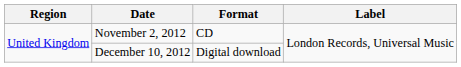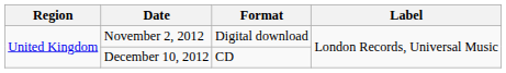 <table class="wikitable">
 <tr>
 <th>Region</th>
 <th>Date</th>
 <th>Format</th>
 <th>Label</th>
 </tr>
 <tr>
 <td rowspan="2"><a href='#'>United Kingdom</a></td>
 <td>November 2, 2012</td>
-<td>CD</td>
+<td>Digital download</td>
 <td rowspan="2">London Records, Universal Music</td>
 </tr>
 <tr>
 <td>December 10, 2012</td>
-<td>Digital download</td>
+<td>CD</td>
 </tr>
 </table>
